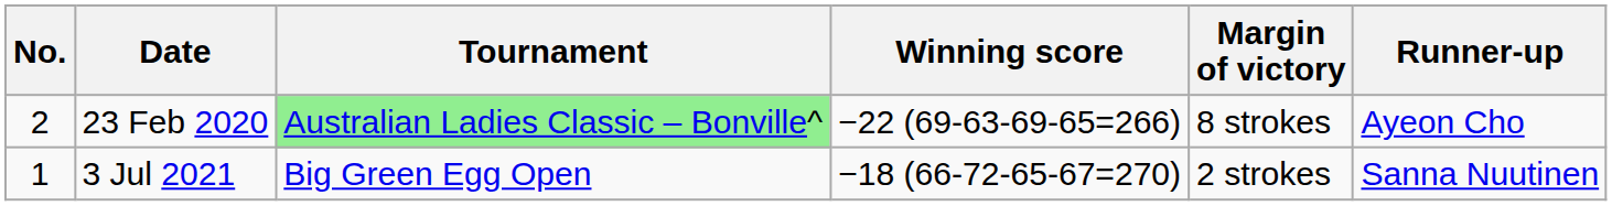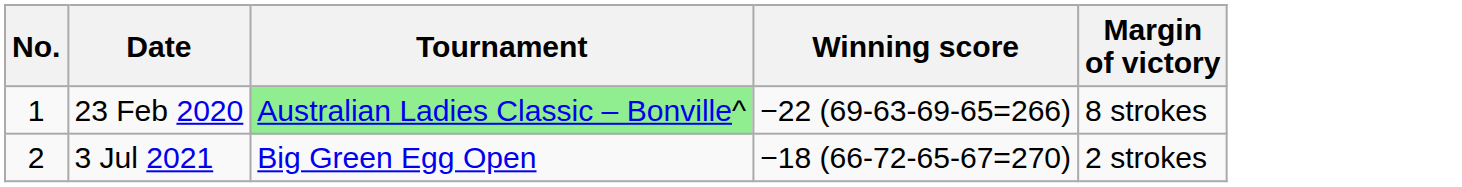 <table class="wikitable" style="font-size:95%;">
 <tr>
 <th>No.</th>
 <th>Date</th>
 <th>Tournament</th>
 <th>Winning score</th>
 <th>Margin<br>of victory</th>
-<th>Runner-up</th>
 </tr>
 <tr>
-<td align=center>2</td>
+<td align=center>1</td>
 <td>23 Feb <a href='#'>2020</a></td>
 <td style="background: lightgreen;"><a href='#'>Australian Ladies Classic – Bonville</a>^</td>
 <td>−22 (69-63-69-65=266)</td>
 <td>8 strokes</td>
-<td> <a href='#'>Ayeon Cho</a></td>
 </tr>
 <tr>
-<td align=center>1</td>
+<td align=center>2</td>
 <td>3 Jul <a href='#'>2021</a></td>
 <td><a href='#'>Big Green Egg Open</a></td>
 <td>−18 (66-72-65-67=270)</td>
 <td>2 strokes</td>
-<td> <a href='#'>Sanna Nuutinen</a></td>
 </tr>
 </table>
